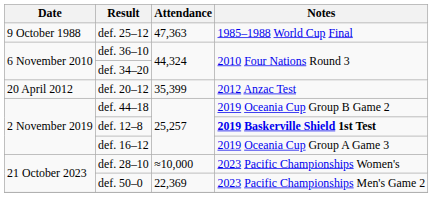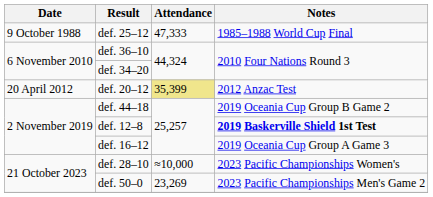 <table class="wikitable">
 <tr>
 <th>Date</th>
 <th>Result</th>
 <th>Attendance</th>
 <th>Notes</th>
 </tr>
 <tr>
 <td>9 October 1988</td>
 <td> def.  25–12</td>
-<td>47,363</td>
+<td>47,333</td>
 <td><a href='#'>1985–1988</a> <a href='#'>World Cup</a> <a href='#'>Final</a></td>
 </tr>
 <tr>
 <td rowspan="2">6 November 2010</td>
 <td> def.  36–10</td>
 <td rowspan="2">44,324</td>
 <td rowspan="2"><a href='#'>2010</a> <a href='#'>Four Nations</a> Round 3</td>
 </tr>
 <tr>
 <td> def.  34–20</td>
 </tr>
 <tr>
 <td>20 April 2012</td>
 <td> def.  20–12</td>
-<td>35,399</td>
+<td style="background: khaki;">35,399</td>
 <td><a href='#'>2012</a> <a href='#'>Anzac Test</a></td>
 </tr>
 <tr>
 <td rowspan="3">2 November 2019</td>
 <td> def.  44–18</td>
 <td rowspan="3">25,257</td>
 <td><a href='#'>2019</a> <a href='#'>Oceania Cup</a> Group B Game 2</td>
 </tr>
 <tr>
 <td> def.  12–8</td>
 <td><strong><a href='#'>2019</a> <a href='#'>Baskerville Shield</a> 1st Test</strong></td>
 </tr>
 <tr>
 <td> def.  16–12</td>
 <td><a href='#'>2019</a> <a href='#'>Oceania Cup</a> Group A Game 3</td>
 </tr>
 <tr>
 <td rowspan="2">21 October 2023</td>
 <td> def.  28–10</td>
 <td>≈10,000</td>
 <td><a href='#'>2023</a> <a href='#'>Pacific Championships</a> Women's</td>
 </tr>
 <tr>
 <td> def.  50–0</td>
-<td>22,369</td>
+<td>23,269</td>
 <td><a href='#'>2023</a> <a href='#'>Pacific Championships</a> Men's Game 2</td>
 </tr>
 <tr>
 </tr>
 </table>
